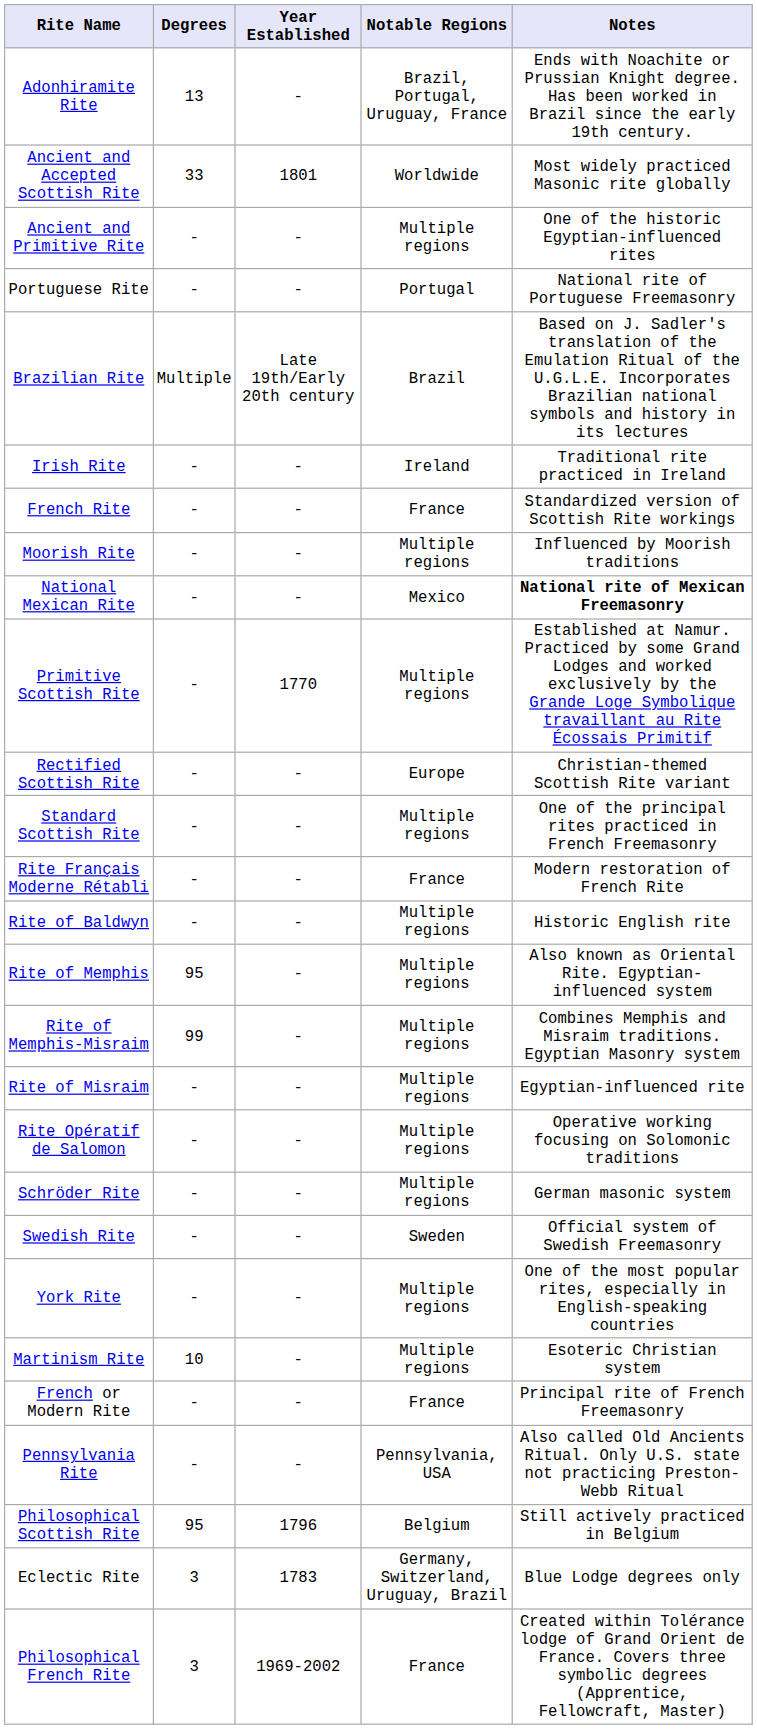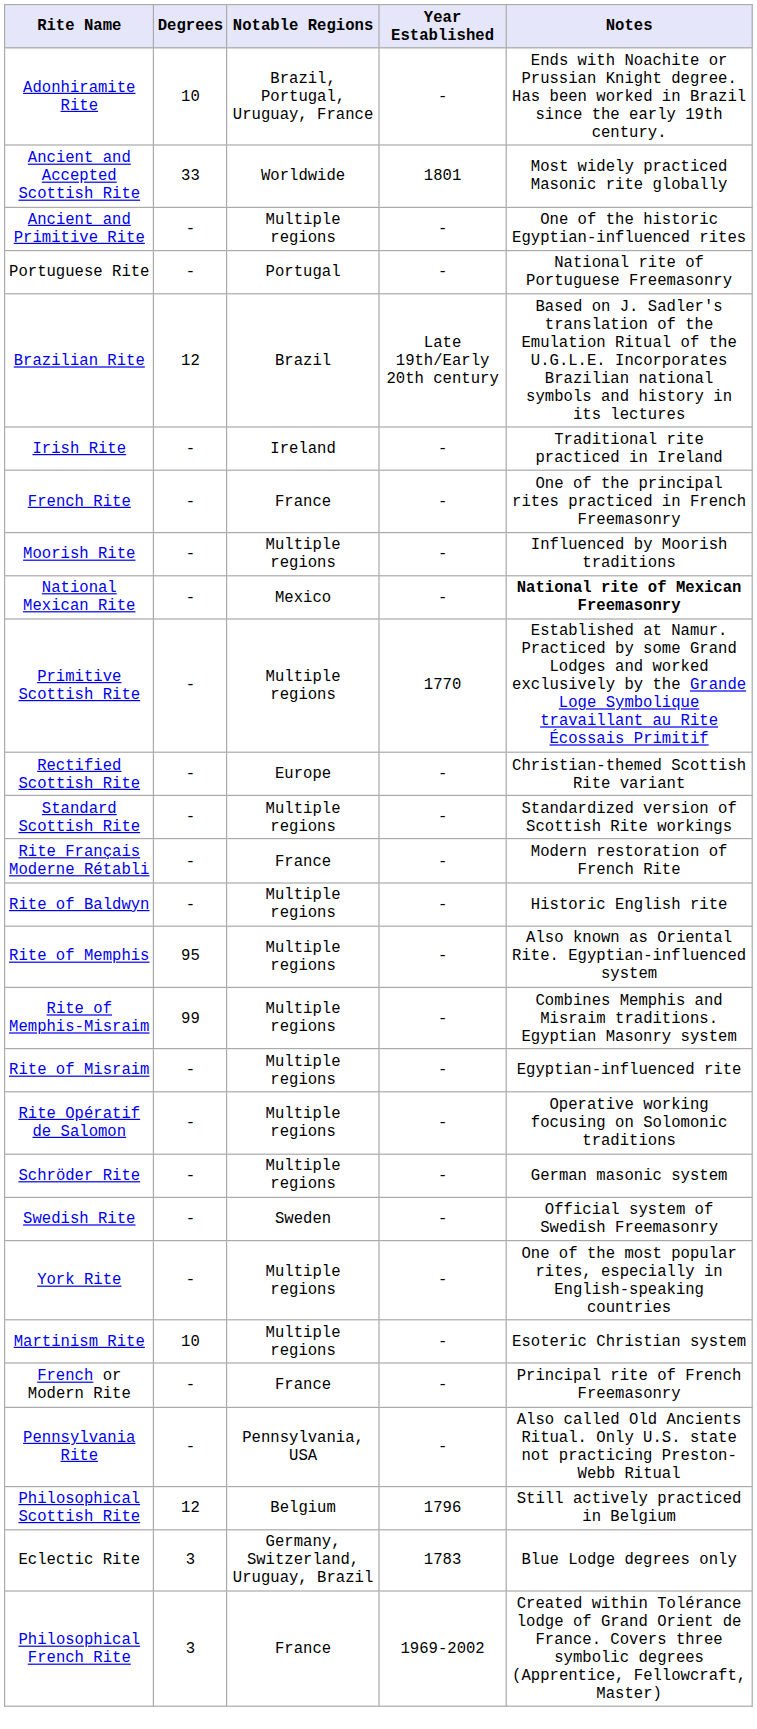 <table class="wikitable sortable" style="text-align: center; width: 100%; background: #FFFFFF;">
 <tr>
 <th style="background: #E6E6FA;">Rite Name</th>
 <th style="background: #E6E6FA;">Degrees</th>
+<th style="background: #E6E6FA;">Notable Regions</th>
 <th style="background: #E6E6FA;">Year Established</th>
-<th style="background: #E6E6FA;">Notable Regions</th>
 <th style="background: #E6E6FA;">Notes</th>
 </tr>
 <tr>
 <td><a href='#'>Adonhiramite Rite</a></td>
-<td style="text-align: center;">13</td>
+<td style="text-align: center;">10</td>
+<td>Brazil, Portugal, Uruguay, France</td>
 <td>-</td>
-<td>Brazil, Portugal, Uruguay, France</td>
 <td>Ends with Noachite or Prussian Knight degree. Has been worked in Brazil since the early 19th century.</td>
 </tr>
 <tr>
 <td><a href='#'>Ancient and Accepted Scottish Rite</a></td>
 <td style="text-align: center;">33</td>
+<td>Worldwide</td>
 <td>1801</td>
-<td>Worldwide</td>
 <td>Most widely practiced Masonic rite globally</td>
 </tr>
 <tr>
 <td><a href='#'>Ancient and Primitive Rite</a></td>
 <td>-</td>
+<td>Multiple regions</td>
 <td>-</td>
-<td>Multiple regions</td>
 <td>One of the historic Egyptian-influenced rites</td>
 </tr>
 <tr>
 <td>Portuguese Rite</td>
 <td>-</td>
+<td>Portugal</td>
 <td>-</td>
-<td>Portugal</td>
 <td>National rite of Portuguese Freemasonry</td>
 </tr>
 <tr>
 <td><a href='#'>Brazilian Rite</a></td>
-<td style="text-align: left;">Multiple</td>
+<td style="text-align: center;">12</td>
+<td>Brazil</td>
 <td>Late 19th/Early 20th century</td>
-<td>Brazil</td>
 <td>Based on J. Sadler's translation of the Emulation Ritual of the U.G.L.E. Incorporates Brazilian national symbols and history in its lectures</td>
 </tr>
 <tr>
 <td><a href='#'>Irish Rite</a></td>
 <td>-</td>
+<td>Ireland</td>
 <td>-</td>
-<td>Ireland</td>
 <td>Traditional rite practiced in Ireland</td>
 </tr>
 <tr>
 <td><a href='#'>French Rite</a></td>
 <td>-</td>
+<td>France</td>
 <td>-</td>
-<td>France</td>
-<td>Standardized version of Scottish Rite workings</td>
+<td>One of the principal rites practiced in French Freemasonry</td>
 </tr>
 <tr>
 <td><a href='#'>Moorish Rite</a></td>
 <td>-</td>
+<td>Multiple regions</td>
 <td>-</td>
-<td>Multiple regions</td>
 <td>Influenced by Moorish traditions</td>
 </tr>
 <tr>
 <td><a href='#'>National Mexican Rite</a></td>
 <td>-</td>
+<td>Mexico</td>
 <td>-</td>
-<td>Mexico</td>
 <td><strong>National rite of Mexican Freemasonry</strong></td>
 </tr>
 <tr>
 <td><a href='#'>Primitive Scottish Rite</a></td>
 <td>-</td>
+<td>Multiple regions</td>
 <td>1770</td>
-<td>Multiple regions</td>
 <td>Established at Namur. Practiced by some Grand Lodges and worked exclusively by the <a href='#'>Grande Loge Symbolique travaillant au Rite Écossais Primitif</a></td>
 </tr>
 <tr>
 <td><a href='#'>Rectified Scottish Rite</a></td>
 <td>-</td>
+<td>Europe</td>
 <td>-</td>
-<td>Europe</td>
 <td>Christian-themed Scottish Rite variant</td>
 </tr>
 <tr>
 <td><a href='#'>Standard Scottish Rite</a></td>
 <td>-</td>
+<td>Multiple regions</td>
 <td>-</td>
-<td>Multiple regions</td>
-<td>One of the principal rites practiced in French Freemasonry</td>
+<td>Standardized version of Scottish Rite workings</td>
 </tr>
 <tr>
 <td><a href='#'>Rite Français Moderne Rétabli</a></td>
 <td>-</td>
+<td>France</td>
 <td>-</td>
-<td>France</td>
 <td>Modern restoration of French Rite</td>
 </tr>
 <tr>
 <td><a href='#'>Rite of Baldwyn</a></td>
 <td>-</td>
+<td>Multiple regions</td>
 <td>-</td>
-<td>Multiple regions</td>
 <td>Historic English rite</td>
 </tr>
 <tr>
 <td><a href='#'>Rite of Memphis</a></td>
 <td style="text-align: center;">95</td>
+<td>Multiple regions</td>
 <td>-</td>
-<td>Multiple regions</td>
 <td>Also known as Oriental Rite. Egyptian-influenced system</td>
 </tr>
 <tr>
 <td><a href='#'>Rite of Memphis-Misraim</a></td>
 <td style="text-align: center;">99</td>
+<td>Multiple regions</td>
 <td>-</td>
-<td>Multiple regions</td>
 <td>Combines Memphis and Misraim traditions. Egyptian Masonry system</td>
 </tr>
 <tr>
 <td><a href='#'>Rite of Misraim</a></td>
 <td>-</td>
+<td>Multiple regions</td>
 <td>-</td>
-<td>Multiple regions</td>
 <td>Egyptian-influenced rite</td>
 </tr>
 <tr>
 <td><a href='#'>Rite Opératif de Salomon</a></td>
 <td>-</td>
+<td>Multiple regions</td>
 <td>-</td>
-<td>Multiple regions</td>
 <td>Operative working focusing on Solomonic traditions</td>
 </tr>
 <tr>
 <td><a href='#'>Schröder Rite</a></td>
 <td>-</td>
+<td>Multiple regions</td>
 <td>-</td>
-<td>Multiple regions</td>
 <td>German masonic system</td>
 </tr>
 <tr>
 <td><a href='#'>Swedish Rite</a></td>
 <td>-</td>
+<td>Sweden</td>
 <td>-</td>
-<td>Sweden</td>
 <td>Official system of Swedish Freemasonry</td>
 </tr>
 <tr>
 <td><a href='#'>York Rite</a></td>
 <td>-</td>
+<td>Multiple regions</td>
 <td>-</td>
-<td>Multiple regions</td>
 <td>One of the most popular rites, especially in English-speaking countries</td>
 </tr>
 <tr>
 <td><a href='#'>Martinism Rite</a></td>
 <td style="text-align: center;">10</td>
+<td>Multiple regions</td>
 <td>-</td>
-<td>Multiple regions</td>
 <td>Esoteric Christian system</td>
 </tr>
 <tr>
 <td><a href='#'>French</a> or Modern Rite</td>
 <td>-</td>
+<td>France</td>
 <td>-</td>
-<td>France</td>
 <td>Principal rite of French Freemasonry</td>
 </tr>
 <tr>
 <td><a href='#'>Pennsylvania Rite</a></td>
 <td>-</td>
+<td>Pennsylvania, USA</td>
 <td>-</td>
-<td>Pennsylvania, USA</td>
 <td>Also called Old Ancients Ritual. Only U.S. state not practicing Preston-Webb Ritual</td>
 </tr>
 <tr>
 <td><a href='#'>Philosophical Scottish Rite</a></td>
-<td style="text-align: center;">95</td>
+<td style="text-align: center;">12</td>
+<td>Belgium</td>
 <td>1796</td>
-<td>Belgium</td>
 <td>Still actively practiced in Belgium</td>
 </tr>
 <tr>
 <td>Eclectic Rite</td>
 <td style="text-align: center;">3</td>
+<td>Germany, Switzerland, Uruguay, Brazil</td>
 <td>1783</td>
-<td>Germany, Switzerland, Uruguay, Brazil</td>
 <td>Blue Lodge degrees only</td>
 </tr>
 <tr>
 <td><a href='#'>Philosophical French Rite</a></td>
 <td style="text-align: center;">3</td>
+<td>France</td>
 <td>1969-2002</td>
-<td>France</td>
 <td>Created within Tolérance lodge of Grand Orient de France. Covers three symbolic degrees (Apprentice, Fellowcraft, Master)</td>
 </tr>
 </table>
